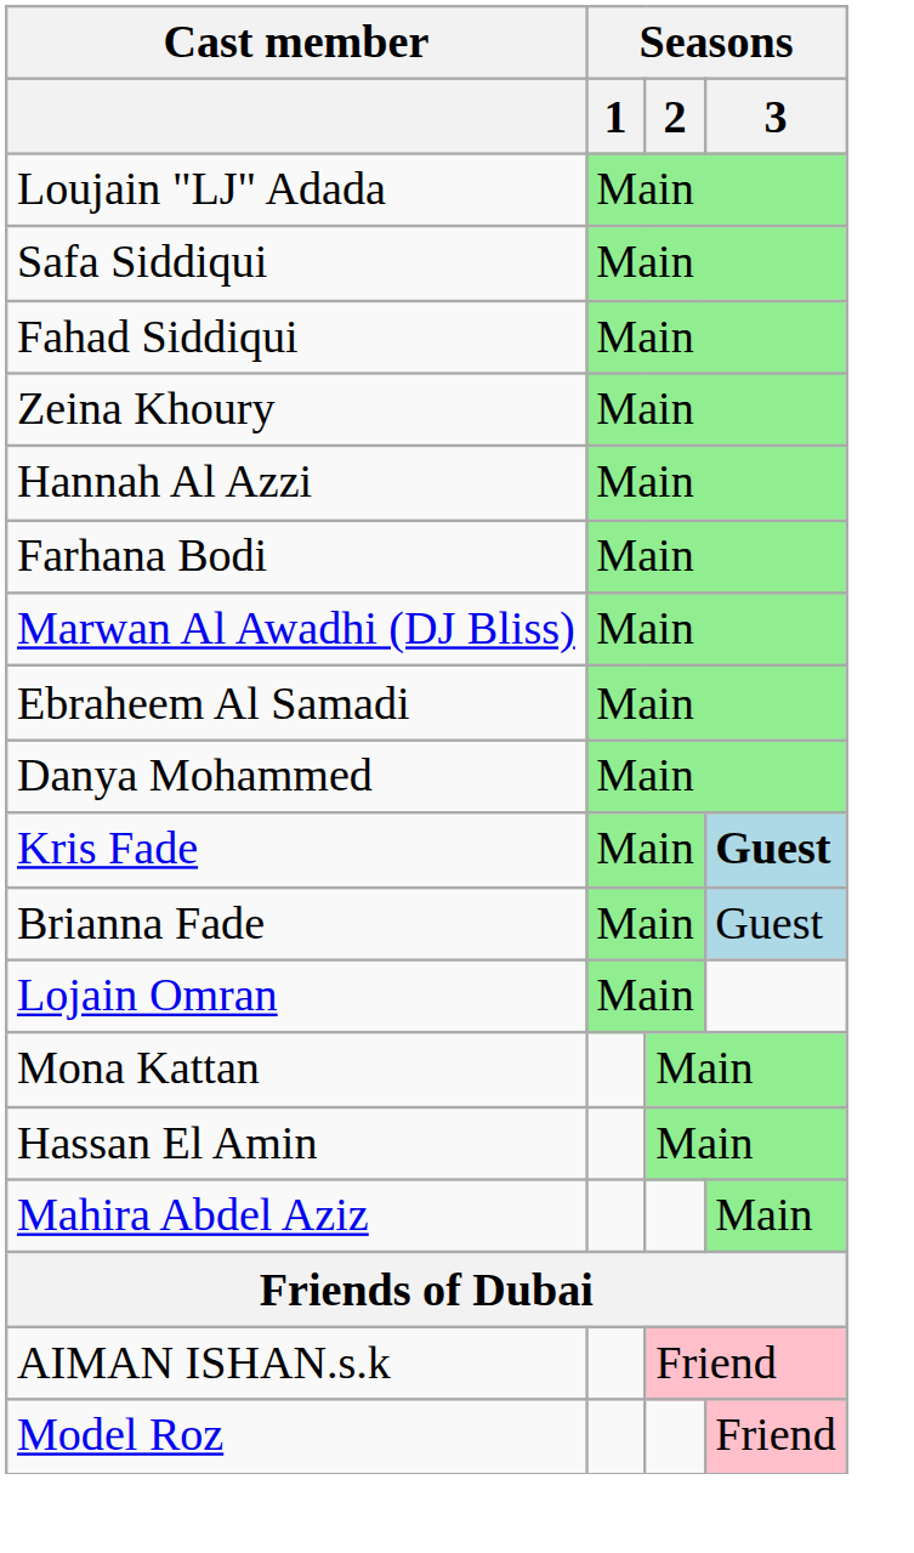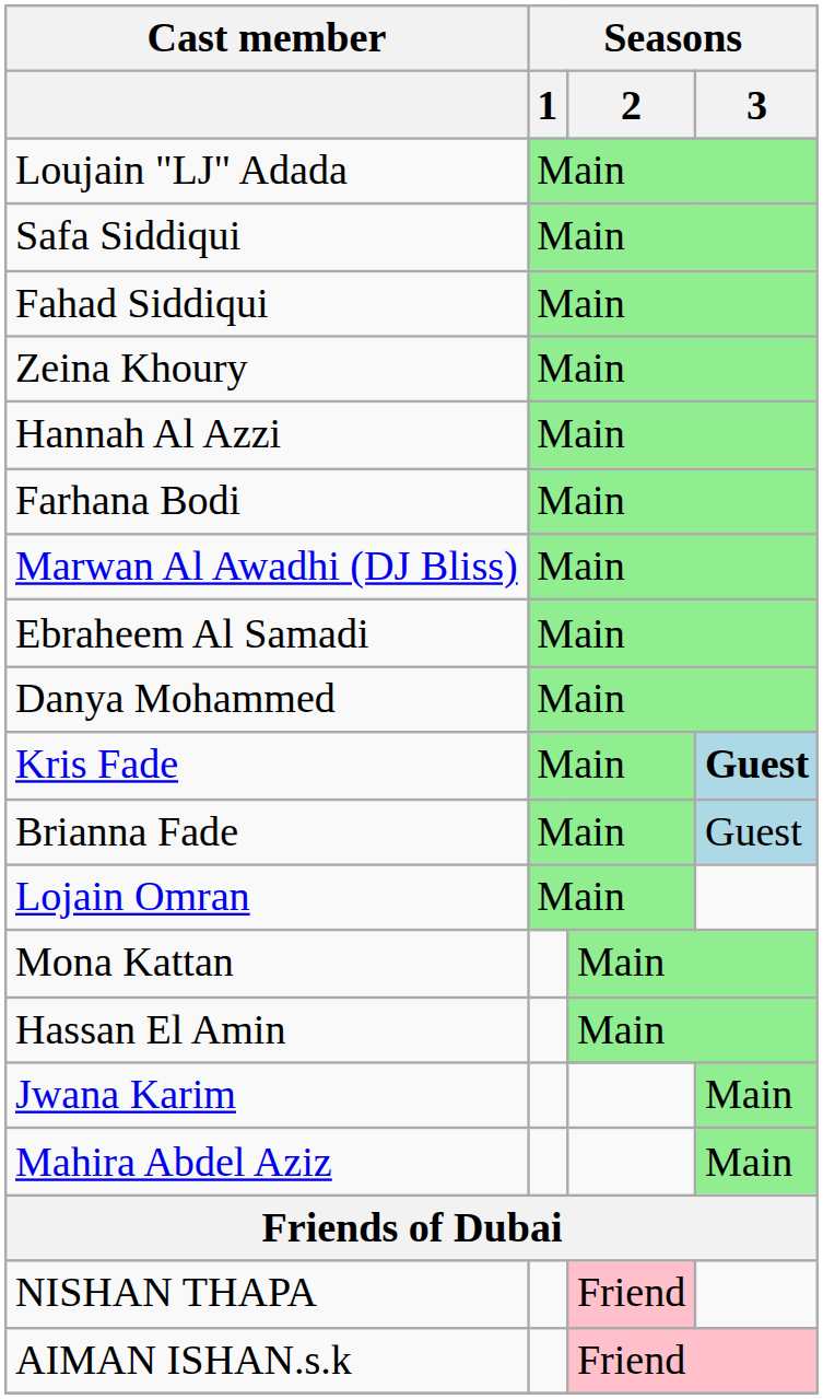 <table class="wikitable">
 <tr>
 <th>Cast member</th>
 <th colspan="3">Seasons</th>
 </tr>
 <tr>
 <th></th>
 <th>1</th>
 <th>2</th>
 <th>3</th>
 </tr>
 <tr>
 <td>Loujain "LJ" Adada</td>
 <td colspan="3" style="background:lightgreen;">Main</td>
 </tr>
 <tr>
 <td>Safa Siddiqui</td>
 <td colspan="3" style="background:lightgreen;">Main</td>
 </tr>
 <tr>
 <td>Fahad Siddiqui</td>
 <td colspan="3" style="background:lightgreen;">Main</td>
 </tr>
 <tr>
 <td>Zeina Khoury</td>
 <td colspan="3" style="background:lightgreen;">Main</td>
 </tr>
 <tr>
 <td>Hannah Al Azzi</td>
 <td colspan="3" style="background:lightgreen;">Main</td>
 </tr>
 <tr>
 <td>Farhana Bodi</td>
 <td colspan="3" style="background:lightgreen;">Main</td>
 </tr>
 <tr>
 <td><a href='#'>Marwan Al Awadhi (DJ Bliss)</a></td>
 <td colspan="3" style="background:lightgreen;">Main</td>
 </tr>
 <tr>
 <td>Ebraheem Al Samadi</td>
 <td colspan="3" style="background:lightgreen;">Main</td>
 </tr>
 <tr>
 <td>Danya Mohammed</td>
 <td colspan="3" style="background:lightgreen;">Main</td>
 </tr>
 <tr>
 <td><a href='#'>Kris Fade</a></td>
 <td colspan="2" style="background:lightgreen;">Main</td>
 <td style="background:lightblue;"><strong>Guest</strong></td>
 </tr>
 <tr>
 <td>Brianna Fade</td>
 <td colspan="2" style="background:lightgreen;">Main</td>
 <td style="background:lightblue;">Guest</td>
 </tr>
 <tr>
 <td><a href='#'>Lojain Omran</a></td>
 <td colspan="2" style="background:lightgreen;">Main</td>
 <td></td>
 </tr>
 <tr>
 <td>Mona Kattan</td>
 <td></td>
 <td colspan="2" style="background:lightgreen;">Main</td>
 </tr>
 <tr>
 <td>Hassan El Amin</td>
 <td></td>
 <td colspan="2" style="background:lightgreen;">Main</td>
 </tr>
 <tr>
+<td><a href='#'>Jwana Karim</a></td>
+<td></td>
+<td></td>
+<td style="background:lightgreen;">Main</td>
+</tr>
+<tr>
 <td><a href='#'>Mahira Abdel Aziz</a></td>
 <td></td>
 <td></td>
 <td style="background:lightgreen;">Main</td>
 </tr>
 <tr>
 <th colspan="4">Friends of Dubai</th>
 </tr>
 <tr>
+<td>NISHAN THAPA</td>
+<td></td>
+<td style="background:pink;">Friend</td>
+<td></td>
+</tr>
+<tr>
 <td>AIMAN ISHAN.s.k</td>
 <td></td>
 <td colspan="2" style="background:pink;">Friend</td>
 </tr>
 <tr>
-<td><a href='#'>Model Roz</a></td>
-<td></td>
-<td></td>
-<td style="background:pink;">Friend</td>
-</tr>
-<tr>
 </tr>
 </table>
